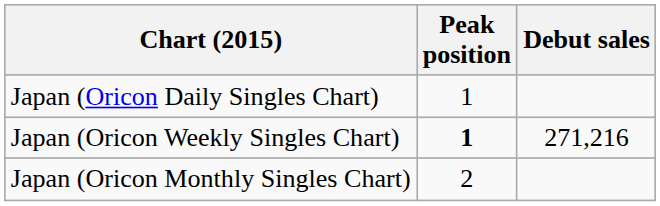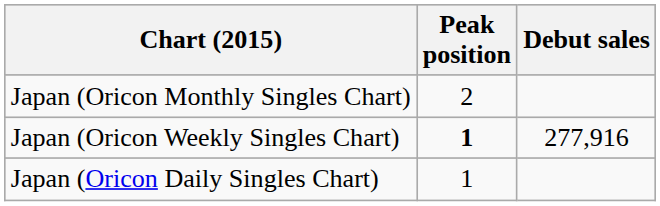 <table class="wikitable sortable">
 <tr>
 <th>Chart (2015)</th>
 <th>Peak<br>position</th>
 <th>Debut sales</th>
 </tr>
 <tr>
+<td>Japan (Oricon Monthly Singles Chart)</td>
+<td align="center">2</td>
+<td></td>
+</tr>
+<tr>
+<td>Japan (Oricon Weekly Singles Chart)</td>
+<td align="center"><strong>1</strong></td>
+<td align="center">277,916</td>
+</tr>
+<tr>
 <td>Japan (<a href='#'>Oricon</a> Daily Singles Chart)</td>
 <td align="center">1</td>
 <td align="center"></td>
 </tr>
-<tr>
-<td>Japan (Oricon Weekly Singles Chart)</td>
-<td align="center"><strong>1</strong></td>
-<td align="center">271,216</td>
-</tr>
-<tr>
-<td>Japan (Oricon Monthly Singles Chart)</td>
-<td align="center">2</td>
-<td></td>
-</tr>
 </table>
